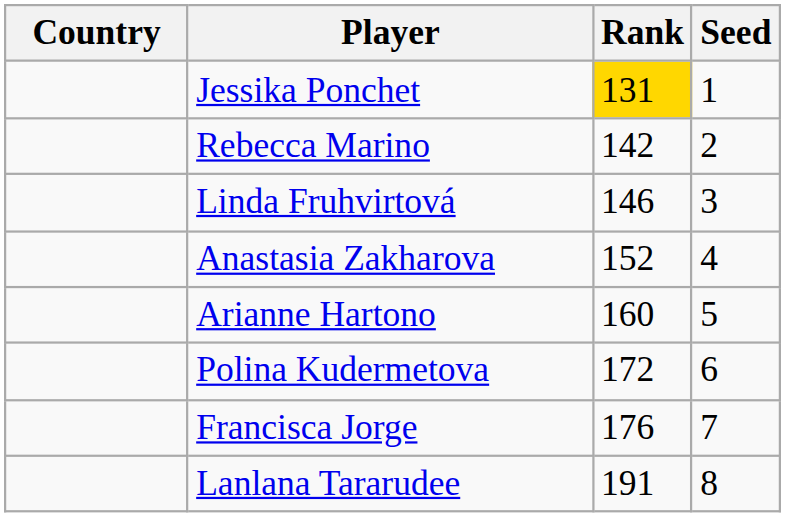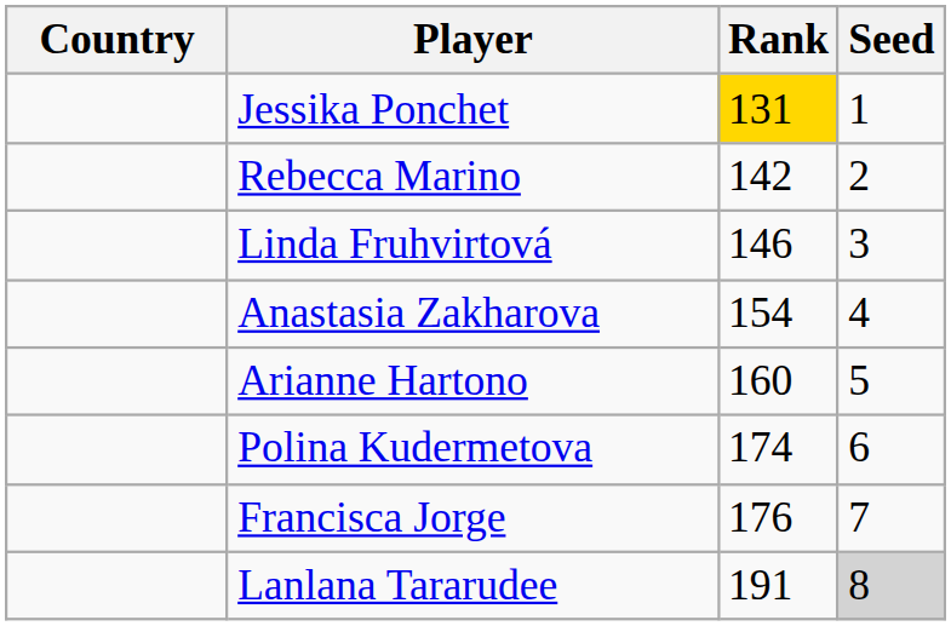 <table class="wikitable">
 <tr>
 <th width="75">Country</th>
 <th width="175">Player</th>
 <th>Rank</th>
 <th>Seed</th>
 </tr>
 <tr>
 <td></td>
 <td><a href='#'>Jessika Ponchet</a></td>
 <td style="background: gold;">131</td>
 <td>1</td>
 </tr>
 <tr>
 <td></td>
 <td><a href='#'>Rebecca Marino</a></td>
 <td>142</td>
 <td>2</td>
 </tr>
 <tr>
 <td></td>
 <td><a href='#'>Linda Fruhvirtová</a></td>
 <td>146</td>
 <td>3</td>
 </tr>
 <tr>
 <td></td>
 <td><a href='#'>Anastasia Zakharova</a></td>
-<td>152</td>
+<td>154</td>
 <td>4</td>
 </tr>
 <tr>
 <td></td>
 <td><a href='#'>Arianne Hartono</a></td>
 <td>160</td>
 <td>5</td>
 </tr>
 <tr>
 <td></td>
 <td><a href='#'>Polina Kudermetova</a></td>
-<td>172</td>
+<td>174</td>
 <td>6</td>
 </tr>
 <tr>
 <td></td>
 <td><a href='#'>Francisca Jorge</a></td>
 <td>176</td>
 <td>7</td>
 </tr>
 <tr>
 <td></td>
 <td><a href='#'>Lanlana Tararudee</a></td>
 <td>191</td>
-<td>8</td>
+<td style="background: lightgrey;">8</td>
 </tr>
 </table>
